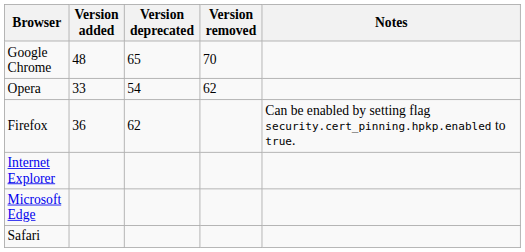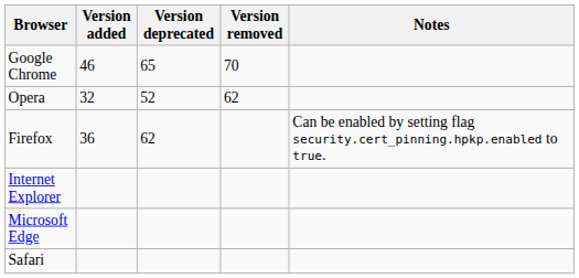 <table class="wikitable">
 <tr>
 <th>Browser</th>
 <th>Version added</th>
 <th>Version deprecated</th>
 <th>Version removed</th>
 <th>Notes</th>
 </tr>
 <tr>
 <td>Google Chrome</td>
-<td>48</td>
+<td>46</td>
 <td>65</td>
 <td>70</td>
 <td></td>
 </tr>
 <tr>
 <td>Opera</td>
-<td>33</td>
-<td>54</td>
+<td>32</td>
+<td>52</td>
 <td>62</td>
 <td></td>
 </tr>
 <tr>
 <td>Firefox</td>
 <td>36</td>
 <td>62</td>
 <td></td>
 <td>Can be enabled by setting flag <code>security.cert_pinning.hpkp.enabled</code> to <code>true</code>.</td>
 </tr>
 <tr>
 <td><a href='#'>Internet Explorer</a></td>
 <td></td>
 <td></td>
 <td></td>
 <td></td>
 </tr>
 <tr>
 <td><a href='#'>Microsoft Edge</a></td>
 <td></td>
 <td></td>
 <td></td>
 <td></td>
 </tr>
 <tr>
 <td>Safari</td>
 <td></td>
 <td></td>
 <td></td>
 <td></td>
 </tr>
 </table>
